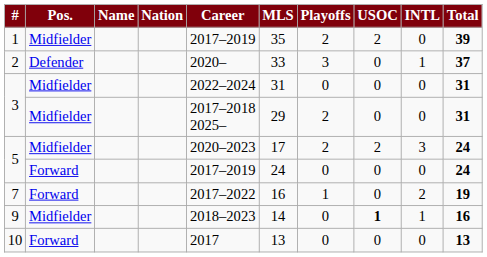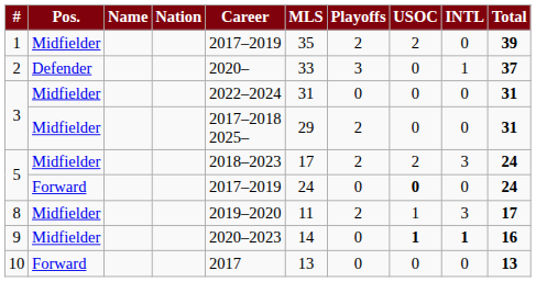 <table class="wikitable sortable" style="text-align:center;">
 <tr>
 <th style="background:#80000B; color:#FFFFFF;" scope="col">#</th>
 <th style="background:#80000B; color:#FFFFFF;" scope="col">Pos.</th>
 <th style="background:#80000B; color:#FFFFFF;" scope="col">Name</th>
 <th style="background:#80000B; color:#FFFFFF;" scope="col">Nation</th>
 <th style="background:#80000B; color:#FFFFFF;" scope="col">Career</th>
 <th style="background:#80000B; color:#FFFFFF;" scope="col">MLS</th>
 <th style="background:#80000B; color:#FFFFFF;" scope="col">Playoffs</th>
 <th style="background:#80000B; color:#FFFFFF;" scope="col">USOC</th>
 <th style="background:#80000B; color:#FFFFFF;" scope="col">INTL</th>
 <th style="background:#80000B; color:#FFFFFF;" scope="col">Total</th>
 </tr>
 <tr>
 <td>1</td>
 <td style="text-align:left;"><a href='#'>Midfielder</a></td>
 <td style="text-align:left;"></td>
 <td style="text-align:left;"></td>
 <td style="text-align:left;">2017–2019</td>
 <td>35</td>
 <td>2</td>
 <td>2</td>
 <td>0</td>
 <td><strong>39</strong></td>
 </tr>
 <tr>
 <td>2</td>
 <td style="text-align:left;"><a href='#'>Defender</a></td>
 <td style="text-align:left;"><strong></strong></td>
 <td style="text-align:left;"></td>
 <td style="text-align:left;">2020–</td>
 <td>33</td>
 <td>3</td>
 <td>0</td>
 <td>1</td>
 <td><strong>37</strong></td>
 </tr>
 <tr>
 <td rowspan=2>3</td>
 <td style="text-align:left;"><a href='#'>Midfielder</a></td>
 <td style="text-align:left;"></td>
 <td style="text-align:left;"></td>
 <td style="text-align:left;">2022–2024</td>
 <td>31</td>
 <td>0</td>
 <td>0</td>
 <td>0</td>
 <td><strong>31</strong></td>
 </tr>
 <tr>
 <td style="text-align:left;"><a href='#'>Midfielder</a></td>
 <td style="text-align:left;"><strong></strong></td>
 <td style="text-align:left;"></td>
 <td style="text-align:left;">2017–2018<br>2025–</td>
 <td>29</td>
 <td>2</td>
 <td>0</td>
 <td>0</td>
 <td><strong>31</strong></td>
 </tr>
 <tr>
 <td rowspan=2>5</td>
 <td style="text-align:left;"><a href='#'>Midfielder</a></td>
 <td style="text-align:left;"></td>
 <td style="text-align:left;"></td>
-<td style="text-align:left;">2020–2023</td>
+<td style="text-align:left;">2018–2023</td>
 <td>17</td>
 <td>2</td>
 <td>2</td>
 <td>3</td>
 <td><strong>24</strong></td>
 </tr>
 <tr>
 <td style="text-align:left;"><a href='#'>Forward</a></td>
 <td style="text-align:left;"></td>
 <td style="text-align:left;"></td>
 <td style="text-align:left;">2017–2019</td>
 <td>24</td>
 <td>0</td>
-<td>0</td>
+<td><strong>0</strong></td>
 <td>0</td>
 <td><strong>24</strong></td>
 </tr>
 <tr>
-<td>7</td>
-<td style="text-align:left;"><a href='#'>Forward</a></td>
+<td>8</td>
+<td style="text-align:left;"><a href='#'>Midfielder</a></td>
 <td style="text-align:left;"></td>
 <td style="text-align:left;"></td>
-<td style="text-align:left;">2017–2022</td>
-<td>16</td>
+<td style="text-align:left;">2019–2020</td>
+<td>11</td>
+<td>2</td>
 <td>1</td>
-<td>0</td>
-<td>2</td>
-<td><strong>19</strong></td>
+<td>3</td>
+<td><strong>17</strong></td>
 </tr>
 <tr>
 <td>9</td>
 <td style="text-align:left;"><a href='#'>Midfielder</a></td>
 <td style="text-align:left;"></td>
 <td style="text-align:left;"></td>
-<td style="text-align:left;">2018–2023</td>
+<td style="text-align:left;">2020–2023</td>
 <td>14</td>
 <td>0</td>
 <td><strong>1</strong></td>
-<td>1</td>
+<td><strong>1</strong></td>
 <td><strong>16</strong></td>
 </tr>
 <tr>
 <td>10</td>
 <td style="text-align:left;"><a href='#'>Forward</a></td>
 <td style="text-align:left;"></td>
 <td style="text-align:left;"></td>
 <td style="text-align:left;">2017</td>
 <td>13</td>
 <td>0</td>
 <td>0</td>
 <td>0</td>
 <td><strong>13</strong></td>
 </tr>
 </table>
